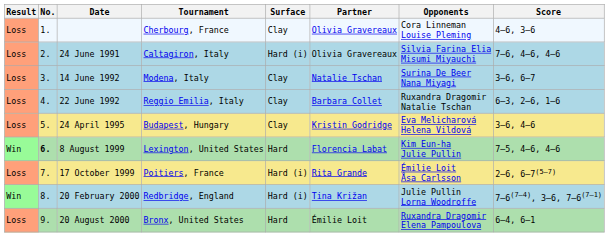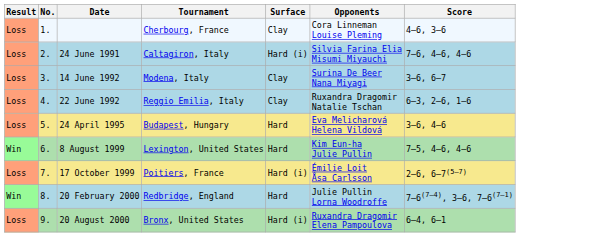 <table class="sortable wikitable" style="font-size:97%">
 <tr>
 <th>Result</th>
 <th>No.</th>
 <th>Date</th>
 <th>Tournament</th>
 <th>Surface</th>
-<th>Partner</th>
 <th>Opponents</th>
 <th>Score</th>
 </tr>
 <tr style="background:#f0f8ff;">
 <td style="background:#ffa07a;">Loss</td>
 <td>1.</td>
 <td></td>
 <td><a href='#'>Cherbourg</a>, France</td>
 <td>Clay</td>
-<td> <a href='#'>Olivia Gravereaux</a></td>
 <td> Cora Linneman <br>  <a href='#'>Louise Pleming</a></td>
 <td>4–6, 3–6</td>
 </tr>
 <tr style="background:lightblue;">
 <td style="background:#ffa07a;">Loss</td>
 <td>2.</td>
 <td>24 June 1991</td>
 <td><a href='#'>Caltagiron</a>, Italy</td>
 <td>Hard (i)</td>
-<td> Olivia Gravereaux</td>
 <td> <a href='#'>Silvia Farina Elia</a> <br>  <a href='#'>Misumi Miyauchi</a></td>
 <td>7–6, 4–6, 4–6</td>
 </tr>
 <tr style="background:lightblue;">
 <td style="background:#ffa07a;">Loss</td>
 <td>3.</td>
 <td>14 June 1992</td>
 <td><a href='#'>Modena</a>, Italy</td>
 <td>Clay</td>
-<td> <a href='#'>Natalie Tschan</a></td>
 <td> <a href='#'>Surina De Beer</a> <br>  <a href='#'>Nana Miyagi</a></td>
 <td>3–6, 6–7</td>
 </tr>
 <tr style="background:lightblue;">
 <td style="background:#ffa07a;">Loss</td>
 <td>4.</td>
 <td>22 June 1992</td>
 <td><a href='#'>Reggio Emilia</a>, Italy</td>
 <td>Clay</td>
-<td> <a href='#'>Barbara Collet</a></td>
 <td> Ruxandra Dragomir <br>  Natalie Tschan</td>
 <td>6–3, 2–6, 1–6</td>
 </tr>
 <tr style="background:#f7e98e;">
 <td style="background:#ffa07a;">Loss</td>
 <td>5.</td>
 <td>24 April 1995</td>
 <td><a href='#'>Budapest</a>, Hungary</td>
-<td>Clay</td>
-<td> <a href='#'>Kristin Godridge</a></td>
+<td>Hard</td>
 <td> <a href='#'>Eva Melicharová</a> <br>  <a href='#'>Helena Vildová</a></td>
 <td>3–6, 4–6</td>
 </tr>
 <tr style="background:#addfad;">
 <td style="background:#98fb98;">Win</td>
-<td><strong>6.</strong></td>
+<td>6.</td>
 <td>8 August 1999</td>
 <td><a href='#'>Lexington</a>, United States</td>
 <td>Hard</td>
-<td> <a href='#'>Florencia Labat</a></td>
 <td> <a href='#'>Kim Eun-ha</a> <br>  <a href='#'>Julie Pullin</a></td>
 <td>7–5, 4–6, 4–6</td>
 </tr>
 <tr style="background:#f7e98e;">
 <td style="background:#ffa07a;">Loss</td>
 <td>7.</td>
 <td>17 October 1999</td>
 <td><a href='#'>Poitiers</a>, France</td>
 <td>Hard (i)</td>
-<td> <a href='#'>Rita Grande</a></td>
 <td> <a href='#'>Émilie Loit</a> <br>  <a href='#'>Åsa Carlsson</a></td>
 <td>2–6, 6–7<sup>(5–7)</sup></td>
 </tr>
 <tr style="background:lightblue;">
 <td style="background:#98fb98;">Win</td>
 <td>8.</td>
 <td>20 February 2000</td>
 <td><a href='#'>Redbridge</a>, England</td>
-<td>Hard (i)</td>
-<td> <a href='#'>Tina Križan</a></td>
+<td>Hard</td>
 <td> Julie Pullin  <br>  <a href='#'>Lorna Woodroffe</a></td>
 <td>7–6<sup>(7–4)</sup>, 3–6, 7–6<sup>(7–1)</sup></td>
 </tr>
 <tr style="background:#addfad;">
 <td style="background:#ffa07a;">Loss</td>
 <td>9.</td>
 <td>20 August 2000</td>
 <td><a href='#'>Bronx</a>, United States</td>
-<td>Hard</td>
-<td> Émilie Loit</td>
+<td>Hard (i)</td>
 <td> <a href='#'>Ruxandra Dragomir</a> <br>  <a href='#'>Elena Pampoulova</a></td>
 <td>6–4, 6–1</td>
 </tr>
 </table>
